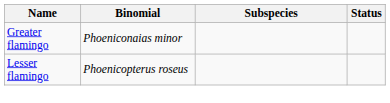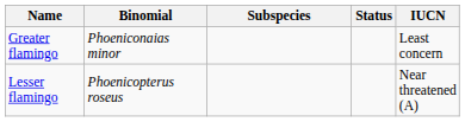 <table width=60% class="wikitable">
 <tr>
 <th width=20%>Name</th>
 <th width=30%>Binomial</th>
 <th width=40%>Subspecies</th>
 <th width=30%>Status</th>
+<th width=30%>IUCN</th>
 </tr>
 <tr>
 <td><a href='#'>Greater flamingo</a><br></td>
 <td><em>Phoeniconaias minor</em></td>
 <td></td>
 <td></td>
+<td>Least concern</td>
 </tr>
 <tr>
 <td><a href='#'>Lesser flamingo</a><br></td>
 <td><em>Phoenicopterus roseus</em></td>
 <td></td>
 <td></td>
+<td>Near threatened<br>(A)</td>
 </tr>
 </table>
